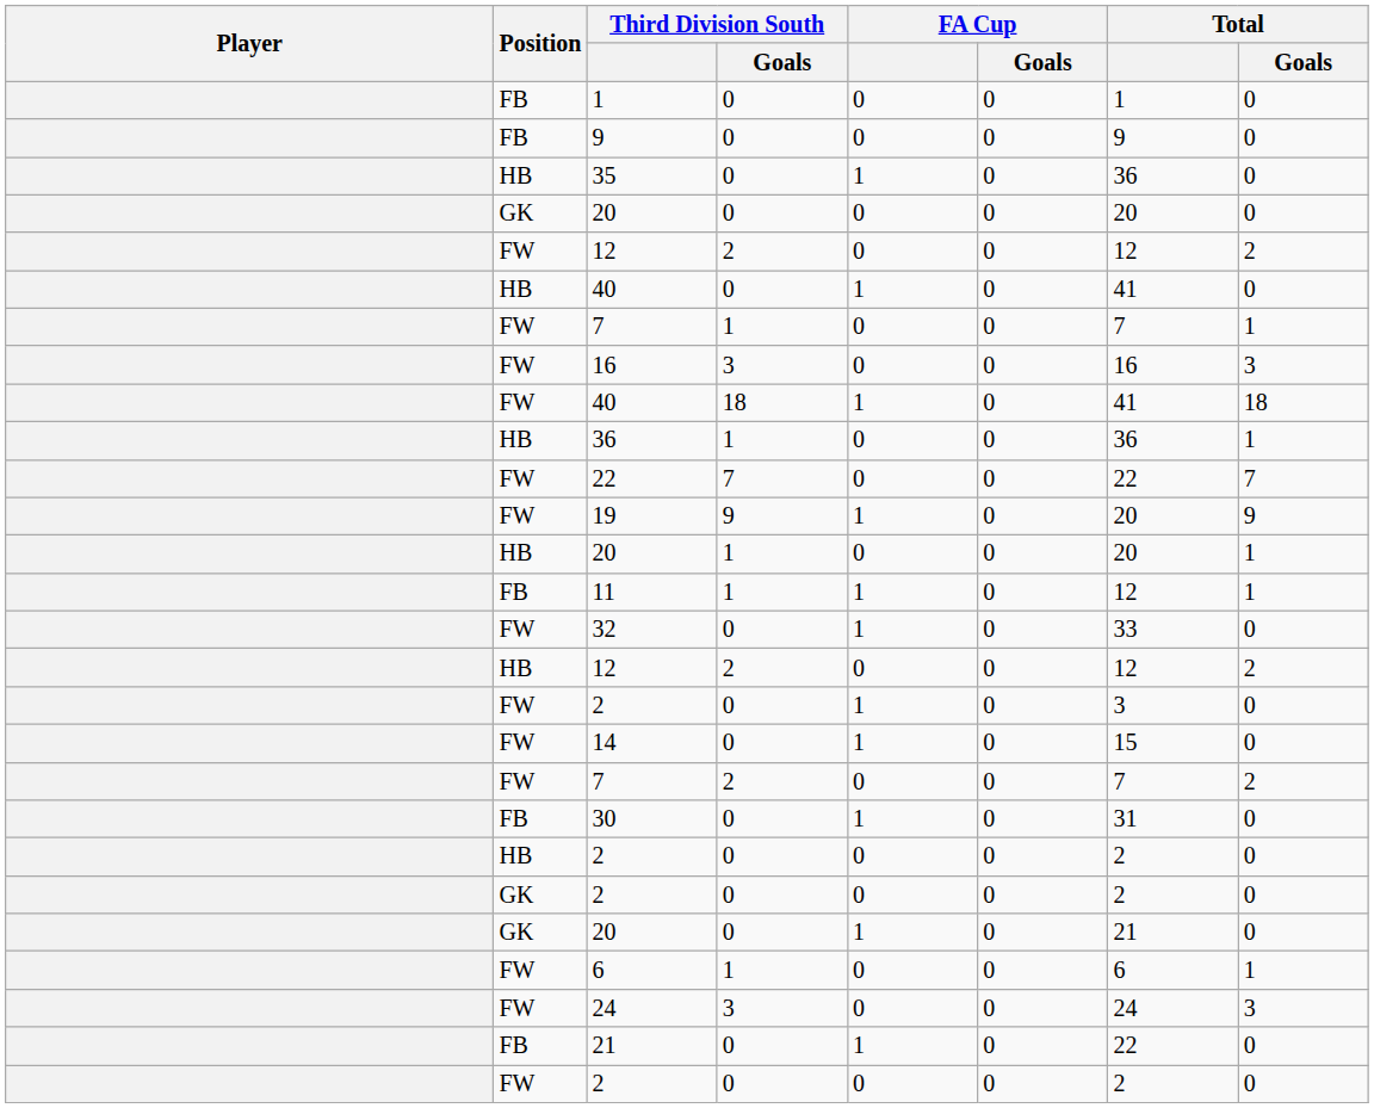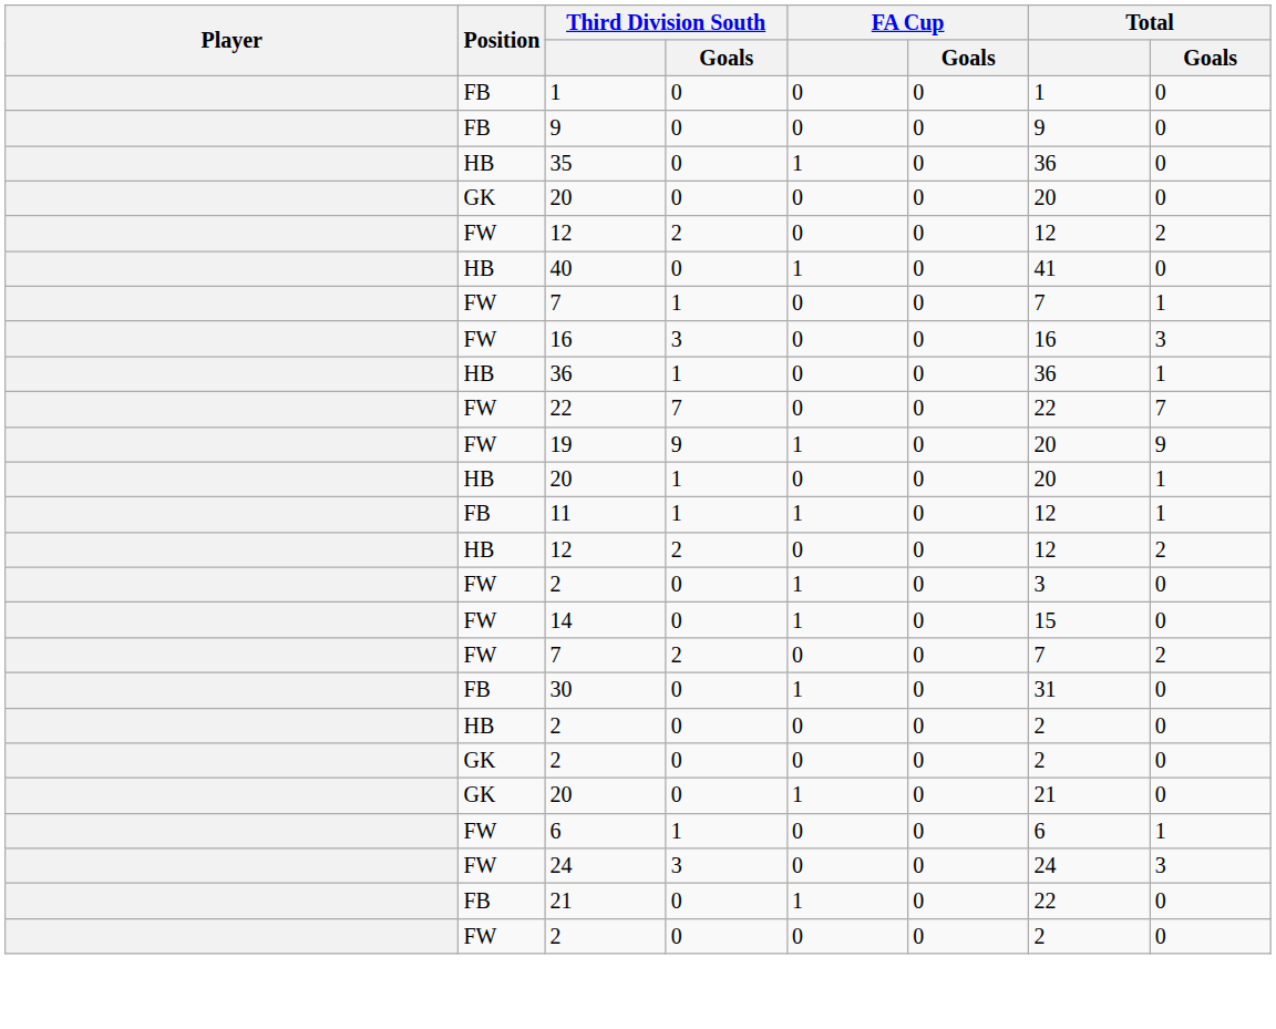 <table class="wikitable plainrowheaders sortable">
 <tr>
 <th rowspan=2 style="width:20em"scope=col>Player</th>
 <th rowspan=2>Position</th>
 <th colspan=2 style="width:10em"scope=col><a href='#'>Third Division South</a></th>
 <th colspan=2 style="width:10em"scope=col><a href='#'>FA Cup</a></th>
 <th colspan=2 style="width:10em"scope=col>Total</th>
 </tr>
 <tr>
 <th style="width:5em"></th>
 <th style="width:5em">Goals</th>
 <th style="width:5em"></th>
 <th style="width:5em">Goals</th>
 <th style="width:5em"></th>
 <th style="width:5em">Goals</th>
 </tr>
 <tr>
 <th scope=row></th>
 <td>FB</td>
 <td>1</td>
 <td>0</td>
 <td>0</td>
 <td>0</td>
 <td>1</td>
 <td>0</td>
 </tr>
 <tr>
 <th scope=row></th>
 <td>FB</td>
 <td>9</td>
 <td>0</td>
 <td>0</td>
 <td>0</td>
 <td>9</td>
 <td>0</td>
 </tr>
 <tr>
 <th scope=row></th>
 <td>HB</td>
 <td>35</td>
 <td>0</td>
 <td>1</td>
 <td>0</td>
 <td>36</td>
 <td>0</td>
 </tr>
 <tr>
 <th scope=row></th>
 <td>GK</td>
 <td>20</td>
 <td>0</td>
 <td>0</td>
 <td>0</td>
 <td>20</td>
 <td>0</td>
 </tr>
 <tr>
 <th scope=row></th>
 <td>FW</td>
 <td>12</td>
 <td>2</td>
 <td>0</td>
 <td>0</td>
 <td>12</td>
 <td>2</td>
 </tr>
 <tr>
 <th scope=row></th>
 <td>HB</td>
 <td>40</td>
 <td>0</td>
 <td>1</td>
 <td>0</td>
 <td>41</td>
 <td>0</td>
 </tr>
 <tr>
 <th scope=row></th>
 <td>FW</td>
 <td>7</td>
 <td>1</td>
 <td>0</td>
 <td>0</td>
 <td>7</td>
 <td>1</td>
 </tr>
 <tr>
 <th scope=row></th>
 <td>FW</td>
 <td>16</td>
 <td>3</td>
 <td>0</td>
 <td>0</td>
 <td>16</td>
 <td>3</td>
 </tr>
 <tr>
 <th scope=row></th>
-<td>FW</td>
-<td>40</td>
-<td>18</td>
-<td>1</td>
-<td>0</td>
-<td>41</td>
-<td>18</td>
-</tr>
-<tr>
-<th scope=row></th>
 <td>HB</td>
 <td>36</td>
 <td>1</td>
 <td>0</td>
 <td>0</td>
 <td>36</td>
 <td>1</td>
 </tr>
 <tr>
 <th scope=row></th>
 <td>FW</td>
 <td>22</td>
 <td>7</td>
 <td>0</td>
 <td>0</td>
 <td>22</td>
 <td>7</td>
 </tr>
 <tr>
 <th scope=row></th>
 <td>FW</td>
 <td>19</td>
 <td>9</td>
 <td>1</td>
 <td>0</td>
 <td>20</td>
 <td>9</td>
 </tr>
 <tr>
 <th scope=row></th>
 <td>HB</td>
 <td>20</td>
 <td>1</td>
 <td>0</td>
 <td>0</td>
 <td>20</td>
 <td>1</td>
 </tr>
 <tr>
 <th scope=row></th>
 <td>FB</td>
 <td>11</td>
 <td>1</td>
 <td>1</td>
 <td>0</td>
 <td>12</td>
 <td>1</td>
-</tr>
-<tr>
-<th scope=row></th>
-<td>FW</td>
-<td>32</td>
-<td>0</td>
-<td>1</td>
-<td>0</td>
-<td>33</td>
-<td>0</td>
 </tr>
 <tr>
 <th scope=row></th>
 <td>HB</td>
 <td>12</td>
 <td>2</td>
 <td>0</td>
 <td>0</td>
 <td>12</td>
 <td>2</td>
 </tr>
 <tr>
 <th scope=row></th>
 <td>FW</td>
 <td>2</td>
 <td>0</td>
 <td>1</td>
 <td>0</td>
 <td>3</td>
 <td>0</td>
 </tr>
 <tr>
 <th scope=row></th>
 <td>FW</td>
 <td>14</td>
 <td>0</td>
 <td>1</td>
 <td>0</td>
 <td>15</td>
 <td>0</td>
 </tr>
 <tr>
 <th scope=row></th>
 <td>FW</td>
 <td>7</td>
 <td>2</td>
 <td>0</td>
 <td>0</td>
 <td>7</td>
 <td>2</td>
 </tr>
 <tr>
 <th scope=row></th>
 <td>FB</td>
 <td>30</td>
 <td>0</td>
 <td>1</td>
 <td>0</td>
 <td>31</td>
 <td>0</td>
 </tr>
 <tr>
 <th scope=row></th>
 <td>HB</td>
 <td>2</td>
 <td>0</td>
 <td>0</td>
 <td>0</td>
 <td>2</td>
 <td>0</td>
 </tr>
 <tr>
 <th scope=row></th>
 <td>GK</td>
 <td>2</td>
 <td>0</td>
 <td>0</td>
 <td>0</td>
 <td>2</td>
 <td>0</td>
 </tr>
 <tr>
 <th scope=row></th>
 <td>GK</td>
 <td>20</td>
 <td>0</td>
 <td>1</td>
 <td>0</td>
 <td>21</td>
 <td>0</td>
 </tr>
 <tr>
 <th scope=row></th>
 <td>FW</td>
 <td>6</td>
 <td>1</td>
 <td>0</td>
 <td>0</td>
 <td>6</td>
 <td>1</td>
 </tr>
 <tr>
 <th scope=row></th>
 <td>FW</td>
 <td>24</td>
 <td>3</td>
 <td>0</td>
 <td>0</td>
 <td>24</td>
 <td>3</td>
 </tr>
 <tr>
 <th scope=row></th>
 <td>FB</td>
 <td>21</td>
 <td>0</td>
 <td>1</td>
 <td>0</td>
 <td>22</td>
 <td>0</td>
 </tr>
 <tr>
 <th scope=row></th>
 <td>FW</td>
 <td>2</td>
 <td>0</td>
 <td>0</td>
 <td>0</td>
 <td>2</td>
 <td>0</td>
 </tr>
 </table>
